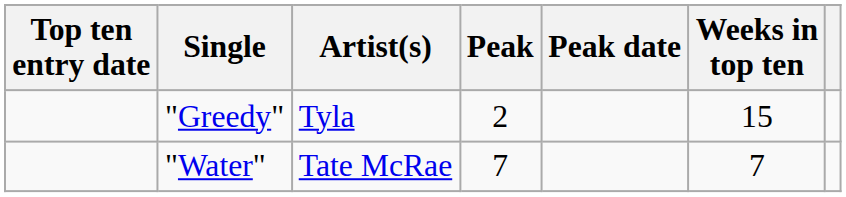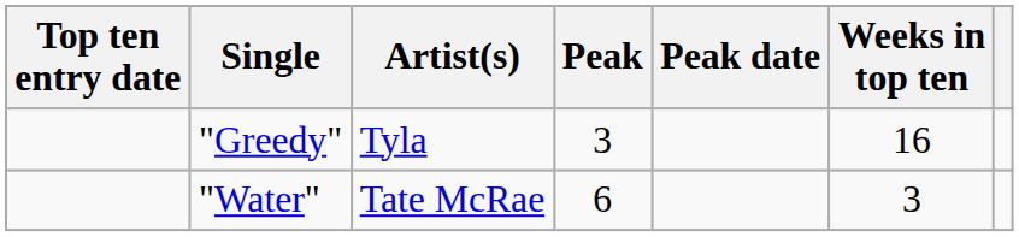 <table class="wikitable sortable">
 <tr>
 <th>Top ten<br>entry date</th>
 <th>Single</th>
 <th>Artist(s)</th>
 <th data-sort-type="number">Peak</th>
 <th>Peak date</th>
 <th data-sort-type="number">Weeks in<br>top ten</th>
 <th></th>
 </tr>
 <tr>
 <td></td>
 <td>"<a href='#'>Greedy</a>"</td>
 <td><a href='#'>Tyla</a></td>
-<td style="text-align:center;">2</td>
+<td style="text-align:center;">3</td>
 <td></td>
-<td style="text-align:center;">15</td>
+<td style="text-align:center;">16</td>
 <td style="text-align:center;"></td>
 </tr>
 <tr>
 <td></td>
 <td>"<a href='#'>Water</a>"</td>
 <td><a href='#'>Tate McRae</a></td>
-<td style="text-align:center;">7</td>
+<td style="text-align:center;">6</td>
 <td></td>
-<td style="text-align:center;">7</td>
+<td style="text-align:center;">3</td>
 <td style="text-align:center;"></td>
 </tr>
 </table>
